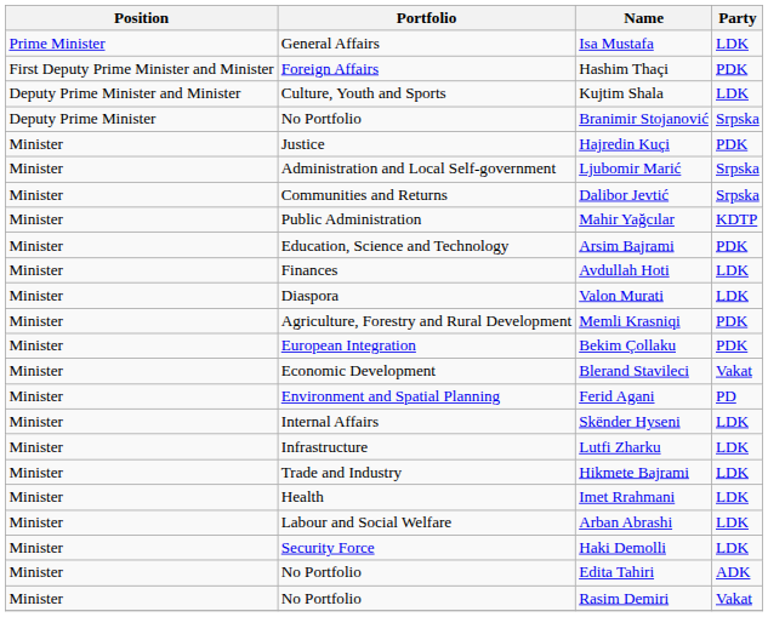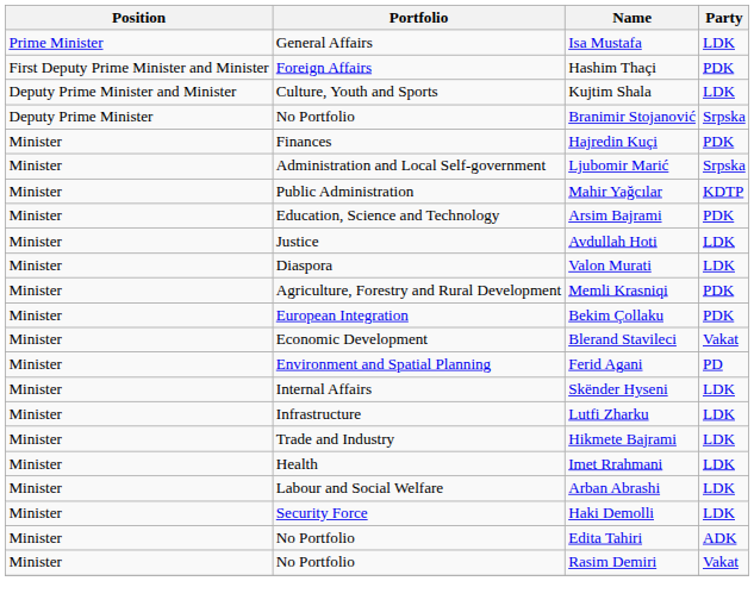 <table class="wikitable">
 <tr>
 <th>Position</th>
 <th>Portfolio</th>
 <th>Name</th>
 <th>Party</th>
 </tr>
 <tr>
 <td><a href='#'>Prime Minister</a></td>
 <td>General Affairs</td>
 <td><a href='#'>Isa Mustafa</a></td>
 <td><a href='#'>LDK</a></td>
 </tr>
 <tr>
 <td>First Deputy Prime Minister and Minister</td>
 <td><a href='#'>Foreign Affairs</a></td>
 <td>Hashim Thaçi</td>
 <td><a href='#'>PDK</a></td>
 </tr>
 <tr>
 <td>Deputy Prime Minister and Minister</td>
 <td>Culture, Youth and Sports</td>
 <td>Kujtim Shala</td>
 <td><a href='#'>LDK</a></td>
 </tr>
 <tr>
 <td>Deputy Prime Minister</td>
 <td>No Portfolio</td>
 <td><a href='#'>Branimir Stojanović</a></td>
 <td><a href='#'>Srpska</a></td>
 </tr>
 <tr>
 <td>Minister</td>
-<td>Justice</td>
+<td>Finances</td>
 <td><a href='#'>Hajredin Kuçi</a></td>
 <td><a href='#'>PDK</a></td>
 </tr>
 <tr>
 <td>Minister</td>
 <td>Administration and Local Self-government</td>
 <td><a href='#'>Ljubomir Marić</a></td>
-<td><a href='#'>Srpska</a></td>
-</tr>
-<tr>
-<td>Minister</td>
-<td>Communities and Returns</td>
-<td><a href='#'>Dalibor Jevtić</a></td>
 <td><a href='#'>Srpska</a></td>
 </tr>
 <tr>
 <td>Minister</td>
 <td>Public Administration</td>
 <td><a href='#'>Mahir Yağcılar</a></td>
 <td><a href='#'>KDTP</a></td>
 </tr>
 <tr>
 <td>Minister</td>
 <td>Education, Science and Technology</td>
 <td><a href='#'>Arsim Bajrami</a></td>
 <td><a href='#'>PDK</a></td>
 </tr>
 <tr>
 <td>Minister</td>
-<td>Finances</td>
+<td>Justice</td>
 <td><a href='#'>Avdullah Hoti</a></td>
 <td><a href='#'>LDK</a></td>
 </tr>
 <tr>
 <td>Minister</td>
 <td>Diaspora</td>
 <td><a href='#'>Valon Murati</a></td>
 <td><a href='#'>LDK</a></td>
 </tr>
 <tr>
 <td>Minister</td>
 <td>Agriculture, Forestry and Rural Development</td>
 <td><a href='#'>Memli Krasniqi</a></td>
 <td><a href='#'>PDK</a></td>
 </tr>
 <tr>
 <td>Minister</td>
 <td><a href='#'>European Integration</a></td>
 <td><a href='#'>Bekim Çollaku</a></td>
 <td><a href='#'>PDK</a></td>
 </tr>
 <tr>
 <td>Minister</td>
 <td>Economic Development</td>
 <td><a href='#'>Blerand Stavileci</a></td>
 <td><a href='#'>Vakat</a></td>
 </tr>
 <tr>
 <td>Minister</td>
 <td><a href='#'>Environment and Spatial Planning</a></td>
 <td><a href='#'>Ferid Agani</a></td>
 <td><a href='#'>PD</a></td>
 </tr>
 <tr>
 <td>Minister</td>
 <td>Internal Affairs</td>
 <td><a href='#'>Skënder Hyseni</a></td>
 <td><a href='#'>LDK</a></td>
 </tr>
 <tr>
 <td>Minister</td>
 <td>Infrastructure</td>
 <td><a href='#'>Lutfi Zharku</a></td>
 <td><a href='#'>LDK</a></td>
 </tr>
 <tr>
 <td>Minister</td>
 <td>Trade and Industry</td>
 <td><a href='#'>Hikmete Bajrami</a></td>
 <td><a href='#'>LDK</a></td>
 </tr>
 <tr>
 <td>Minister</td>
 <td>Health</td>
 <td><a href='#'>Imet Rrahmani</a></td>
 <td><a href='#'>LDK</a></td>
 </tr>
 <tr>
 <td>Minister</td>
 <td>Labour and Social Welfare</td>
 <td><a href='#'>Arban Abrashi</a></td>
 <td><a href='#'>LDK</a></td>
 </tr>
 <tr>
 <td>Minister</td>
 <td><a href='#'>Security Force</a></td>
 <td><a href='#'>Haki Demolli</a></td>
 <td><a href='#'>LDK</a></td>
 </tr>
 <tr>
 <td>Minister</td>
 <td>No Portfolio</td>
 <td><a href='#'>Edita Tahiri</a></td>
 <td><a href='#'>ADK</a></td>
 </tr>
 <tr>
 <td>Minister</td>
 <td>No Portfolio</td>
 <td><a href='#'>Rasim Demiri</a></td>
 <td><a href='#'>Vakat</a></td>
 </tr>
 <tr>
 </tr>
 </table>
